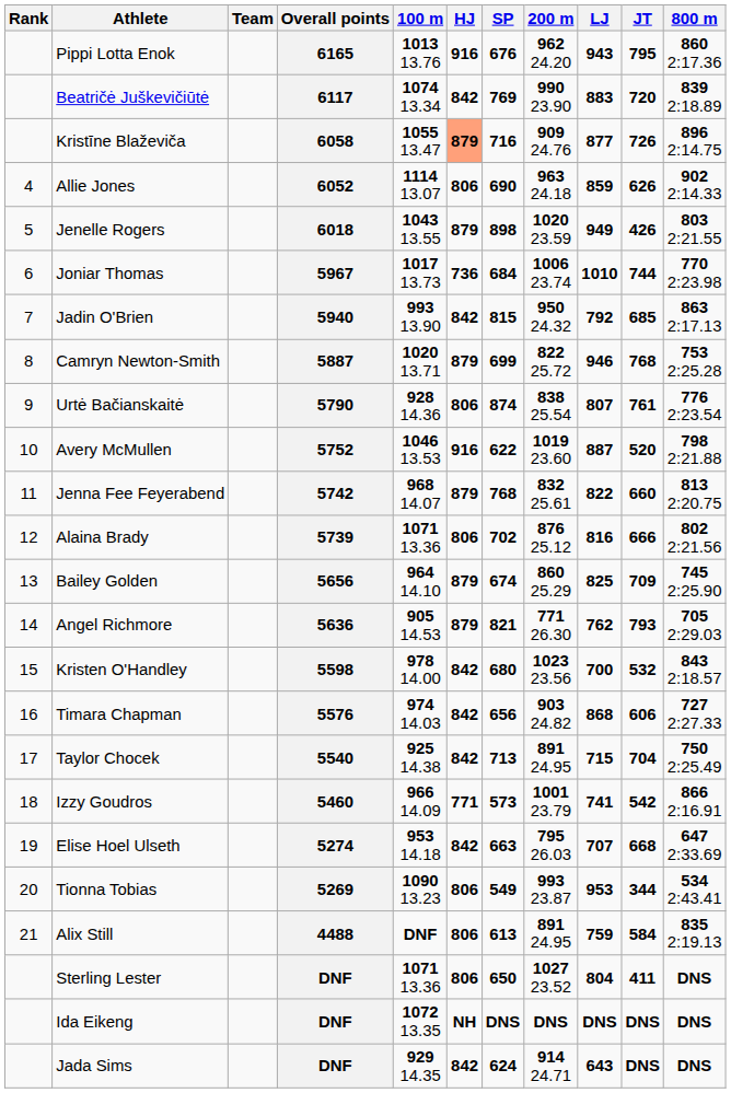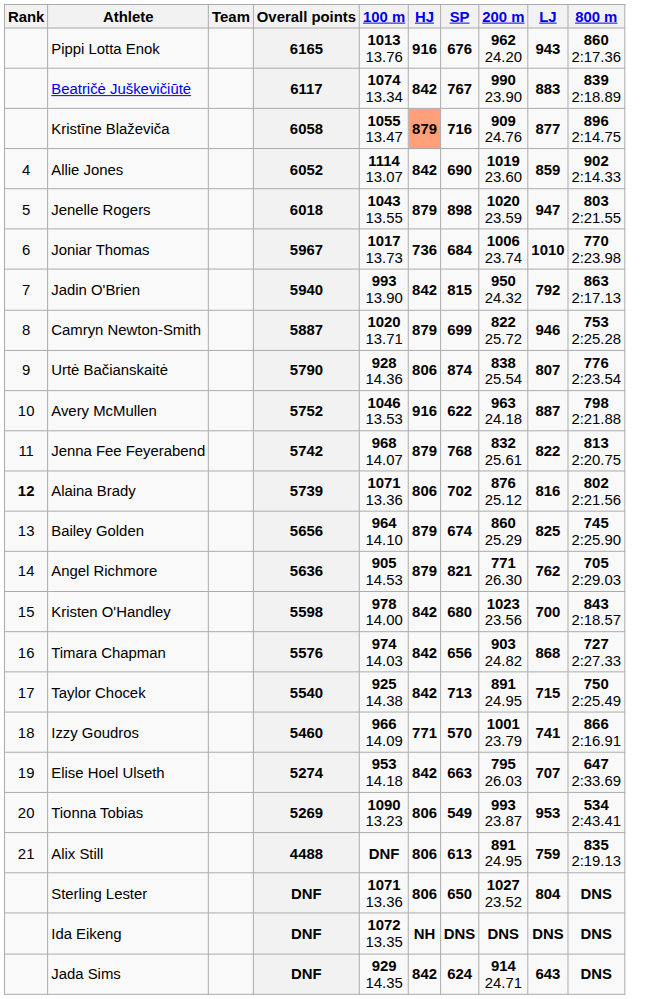 <table class="wikitable sortable" style="font-size:95%; text-align:center;">
 <tr>
 <th>Rank</th>
 <th>Athlete</th>
 <th>Team</th>
 <th>Overall points</th>
 <th><a href='#'>100 m</a></th>
 <th><a href='#'>HJ</a></th>
 <th><a href='#'>SP</a></th>
 <th><a href='#'>200 m</a></th>
 <th><a href='#'>LJ</a></th>
-<th><a href='#'>JT</a></th>
 <th><a href='#'>800 m</a></th>
 </tr>
 <tr>
 <td></td>
 <td align=left> Pippi Lotta Enok</td>
 <td></td>
 <th>6165</th>
 <td><strong>1013</strong><br>13.76</td>
 <td><strong>916</strong><br></td>
 <td><strong>676</strong><br></td>
 <td><strong>962</strong><br>24.20</td>
 <td><strong>943</strong><br></td>
-<td><strong>795</strong><br></td>
 <td><strong>860</strong><br>2:17.36</td>
 </tr>
 <tr>
 <td></td>
 <td align=left> <a href='#'>Beatričė Juškevičiūtė</a></td>
 <td></td>
 <th>6117</th>
 <td><strong>1074</strong><br>13.34</td>
 <td><strong>842</strong><br></td>
-<td><strong>769</strong><br></td>
+<td><strong>767</strong><br></td>
 <td><strong>990</strong><br>23.90</td>
 <td><strong>883</strong><br></td>
-<td><strong>720</strong><br></td>
 <td><strong>839</strong><br>2:18.89</td>
 </tr>
 <tr>
 <td></td>
 <td align=left> Kristīne Blaževiča</td>
 <td></td>
 <th>6058</th>
 <td><strong>1055</strong><br>13.47</td>
 <td style="background: lightsalmon;"><strong>879</strong><br></td>
 <td><strong>716</strong><br></td>
 <td><strong>909</strong><br>24.76</td>
 <td><strong>877</strong><br></td>
-<td><strong>726</strong><br></td>
 <td><strong>896</strong><br>2:14.75</td>
 </tr>
 <tr>
 <td>4</td>
 <td align=left> Allie Jones</td>
 <td></td>
 <th>6052</th>
 <td><strong>1114</strong><br>13.07</td>
-<td><strong>806</strong><br></td>
+<td><strong>842</strong><br></td>
 <td><strong>690</strong><br></td>
-<td><strong>963</strong><br>24.18</td>
+<td><strong>1019</strong><br>23.60</td>
 <td><strong>859</strong><br></td>
-<td><strong>626</strong><br></td>
 <td><strong>902</strong><br>2:14.33</td>
 </tr>
 <tr>
 <td>5</td>
 <td align=left> Jenelle Rogers</td>
 <td></td>
 <th>6018</th>
 <td><strong>1043</strong><br>13.55</td>
 <td><strong>879</strong><br></td>
 <td><strong>898</strong><br></td>
 <td><strong>1020</strong><br>23.59</td>
-<td><strong>949</strong><br></td>
-<td><strong>426</strong><br></td>
+<td><strong>947</strong><br></td>
 <td><strong>803</strong><br>2:21.55</td>
 </tr>
 <tr>
 <td>6</td>
 <td align=left> Joniar Thomas</td>
 <td></td>
 <th>5967</th>
 <td><strong>1017</strong><br>13.73</td>
 <td><strong>736</strong><br></td>
 <td><strong>684</strong><br></td>
 <td><strong>1006</strong><br>23.74</td>
 <td><strong>1010</strong><br></td>
-<td><strong>744</strong><br></td>
 <td><strong>770</strong><br>2:23.98</td>
 </tr>
 <tr>
 <td>7</td>
 <td align=left> Jadin O'Brien</td>
 <td></td>
 <th>5940</th>
 <td><strong>993</strong><br>13.90</td>
 <td><strong>842</strong><br></td>
 <td><strong>815</strong><br></td>
 <td><strong>950</strong><br>24.32</td>
 <td><strong>792</strong><br></td>
-<td><strong>685</strong><br></td>
 <td><strong>863</strong><br>2:17.13</td>
 </tr>
 <tr>
 <td>8</td>
 <td align=left> Camryn Newton-Smith</td>
 <td></td>
 <th>5887</th>
 <td><strong>1020</strong><br>13.71</td>
 <td><strong>879</strong><br></td>
 <td><strong>699</strong><br></td>
 <td><strong>822</strong><br>25.72</td>
 <td><strong>946</strong><br></td>
-<td><strong>768</strong><br></td>
 <td><strong>753</strong><br>2:25.28</td>
 </tr>
 <tr>
 <td>9</td>
 <td align=left> Urtė Bačianskaitė</td>
 <td></td>
 <th>5790</th>
 <td><strong>928</strong><br>14.36</td>
 <td><strong>806</strong><br></td>
 <td><strong>874</strong><br></td>
 <td><strong>838</strong><br>25.54</td>
 <td><strong>807</strong><br></td>
-<td><strong>761</strong><br></td>
 <td><strong>776</strong><br>2:23.54</td>
 </tr>
 <tr>
 <td>10</td>
 <td align=left> Avery McMullen</td>
 <td></td>
 <th>5752</th>
 <td><strong>1046</strong><br>13.53</td>
 <td><strong>916</strong><br></td>
 <td><strong>622</strong><br></td>
-<td><strong>1019</strong><br>23.60</td>
+<td><strong>963</strong><br>24.18</td>
 <td><strong>887</strong><br></td>
-<td><strong>520</strong><br></td>
 <td><strong>798</strong><br>2:21.88</td>
 </tr>
 <tr>
 <td>11</td>
 <td align=left> Jenna Fee Feyerabend</td>
 <td></td>
 <th>5742</th>
 <td><strong>968</strong><br>14.07</td>
 <td><strong>879</strong><br></td>
 <td><strong>768</strong><br></td>
 <td><strong>832</strong><br>25.61</td>
 <td><strong>822</strong><br></td>
-<td><strong>660</strong><br></td>
 <td><strong>813</strong><br>2:20.75</td>
 </tr>
 <tr>
-<td>12</td>
+<td><strong>12</strong></td>
 <td align=left> Alaina Brady</td>
 <td></td>
 <th>5739</th>
 <td><strong>1071</strong><br>13.36</td>
 <td><strong>806</strong><br></td>
 <td><strong>702</strong><br></td>
 <td><strong>876</strong><br>25.12</td>
 <td><strong>816</strong><br></td>
-<td><strong>666</strong><br></td>
 <td><strong>802</strong><br>2:21.56</td>
 </tr>
 <tr>
 <td>13</td>
 <td align=left> Bailey Golden</td>
 <td></td>
 <th>5656</th>
 <td><strong>964</strong><br>14.10</td>
 <td><strong>879</strong><br></td>
 <td><strong>674</strong><br></td>
 <td><strong>860</strong><br>25.29</td>
 <td><strong>825</strong><br></td>
-<td><strong>709</strong><br></td>
 <td><strong>745</strong><br>2:25.90</td>
 </tr>
 <tr>
 <td>14</td>
 <td align=left> Angel Richmore</td>
 <td></td>
 <th>5636</th>
 <td><strong>905</strong><br>14.53</td>
 <td><strong>879</strong><br></td>
 <td><strong>821</strong><br></td>
 <td><strong>771</strong><br>26.30</td>
 <td><strong>762</strong><br></td>
-<td><strong>793</strong><br></td>
 <td><strong>705</strong><br>2:29.03</td>
 </tr>
 <tr>
 <td>15</td>
 <td align=left> Kristen O'Handley</td>
 <td></td>
 <th>5598</th>
 <td><strong>978</strong><br>14.00</td>
 <td><strong>842</strong><br></td>
 <td><strong>680</strong><br></td>
 <td><strong>1023</strong><br>23.56</td>
 <td><strong>700</strong><br></td>
-<td><strong>532</strong><br></td>
 <td><strong>843</strong><br>2:18.57</td>
 </tr>
 <tr>
 <td>16</td>
 <td align=left> Timara Chapman</td>
 <td></td>
 <th>5576</th>
 <td><strong>974</strong><br>14.03</td>
 <td><strong>842</strong><br></td>
 <td><strong>656</strong><br></td>
 <td><strong>903</strong><br>24.82</td>
 <td><strong>868</strong><br></td>
-<td><strong>606</strong><br></td>
 <td><strong>727</strong><br>2:27.33</td>
 </tr>
 <tr>
 <td>17</td>
 <td align=left> Taylor Chocek</td>
 <td></td>
 <th>5540</th>
 <td><strong>925</strong><br>14.38</td>
 <td><strong>842</strong><br></td>
 <td><strong>713</strong><br></td>
 <td><strong>891</strong><br>24.95</td>
 <td><strong>715</strong><br></td>
-<td><strong>704</strong><br></td>
 <td><strong>750</strong><br>2:25.49</td>
 </tr>
 <tr>
 <td>18</td>
 <td align=left> Izzy Goudros</td>
 <td></td>
 <th>5460</th>
 <td><strong>966</strong><br>14.09</td>
 <td><strong>771</strong><br></td>
-<td><strong>573</strong><br></td>
+<td><strong>570</strong><br></td>
 <td><strong>1001</strong><br>23.79</td>
 <td><strong>741</strong><br></td>
-<td><strong>542</strong><br></td>
 <td><strong>866</strong><br>2:16.91</td>
 </tr>
 <tr>
 <td>19</td>
 <td align=left> Elise Hoel Ulseth</td>
 <td></td>
 <th>5274</th>
 <td><strong>953</strong><br>14.18</td>
 <td><strong>842</strong><br></td>
 <td><strong>663</strong><br></td>
 <td><strong>795</strong><br>26.03</td>
 <td><strong>707</strong><br></td>
-<td><strong>668</strong><br></td>
 <td><strong>647</strong><br>2:33.69</td>
 </tr>
 <tr>
 <td>20</td>
 <td align=left> Tionna Tobias</td>
 <td></td>
 <th>5269</th>
 <td><strong>1090</strong><br>13.23</td>
 <td><strong>806</strong><br></td>
 <td><strong>549</strong><br></td>
 <td><strong>993</strong><br>23.87</td>
 <td><strong>953</strong><br></td>
-<td><strong>344</strong><br></td>
 <td><strong>534</strong><br>2:43.41</td>
 </tr>
 <tr>
 <td>21</td>
 <td align=left> Alix Still</td>
 <td></td>
 <th>4488</th>
 <td><strong>DNF</strong></td>
 <td><strong>806</strong><br></td>
 <td><strong>613</strong><br></td>
 <td><strong>891</strong><br>24.95</td>
 <td><strong>759</strong><br></td>
-<td><strong>584</strong><br></td>
 <td><strong>835</strong><br>2:19.13</td>
 </tr>
 <tr>
 <td></td>
 <td align=left> Sterling Lester</td>
 <td></td>
 <th>DNF</th>
 <td><strong>1071</strong><br>13.36</td>
 <td><strong>806</strong><br></td>
 <td><strong>650</strong><br></td>
 <td><strong>1027</strong><br>23.52</td>
 <td><strong>804</strong><br></td>
-<td><strong>411</strong><br></td>
 <td><strong>DNS</strong></td>
 </tr>
 <tr>
 <td></td>
 <td align=left> Ida Eikeng</td>
 <td></td>
 <th>DNF</th>
 <td><strong>1072</strong><br>13.35</td>
 <td><strong>NH</strong></td>
-<td><strong>DNS</strong></td>
 <td><strong>DNS</strong></td>
 <td><strong>DNS</strong></td>
 <td><strong>DNS</strong></td>
 <td><strong>DNS</strong></td>
 </tr>
 <tr>
 <td></td>
 <td align=left> Jada Sims</td>
 <td></td>
 <th>DNF</th>
 <td><strong>929</strong><br>14.35</td>
 <td><strong>842</strong><br></td>
 <td><strong>624</strong><br></td>
 <td><strong>914</strong><br>24.71</td>
 <td><strong>643</strong><br></td>
 <td><strong>DNS</strong></td>
-<td><strong>DNS</strong></td>
 </tr>
 </table>
